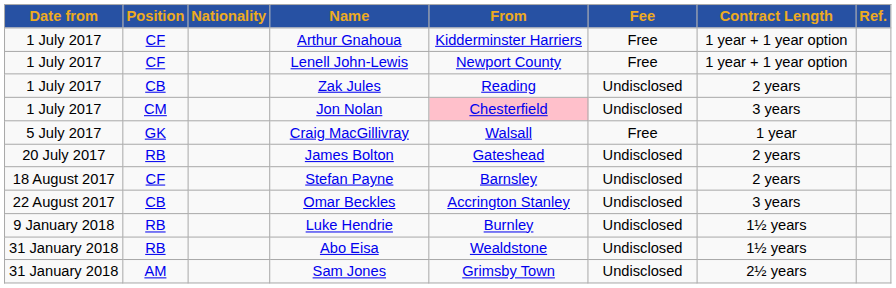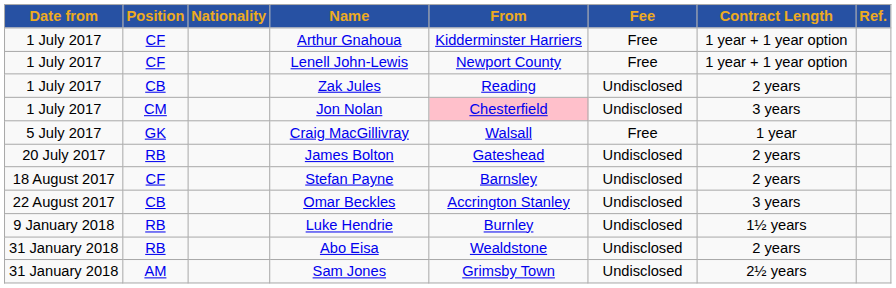 <table class="wikitable"  style="text-align:center; font-size:90%; ">
 <tr>
 <th style="background:#2751A3; color:#EEAB1F; width:110px;">Date from</th>
 <th style="background:#2751A3; color:#EEAB1F; width:50px;">Position</th>
 <th style="background:#2751A3; color:#EEAB1F; width:50px;">Nationality</th>
 <th style="background:#2751A3; color:#EEAB1F; width:150px;">Name</th>
 <th style="background:#2751A3; color:#EEAB1F; width:150px;">From</th>
 <th style="background:#2751A3; color:#EEAB1F; width:100px;">Fee</th>
 <th style="background:#2751A3; color:#EEAB1F; width:150px;">Contract Length</th>
 <th style="background:#2751A3; color:#EEAB1F; width:25px;">Ref.</th>
 </tr>
 <tr>
 <td>1 July 2017</td>
 <td><a href='#'>CF</a></td>
 <td></td>
 <td><a href='#'>Arthur Gnahoua</a></td>
 <td><a href='#'>Kidderminster Harriers</a></td>
 <td>Free</td>
 <td>1 year + 1 year option</td>
 <td></td>
 </tr>
 <tr>
 <td>1 July 2017</td>
 <td><a href='#'>CF</a></td>
 <td></td>
 <td><a href='#'>Lenell John-Lewis</a></td>
 <td><a href='#'>Newport County</a></td>
 <td>Free</td>
 <td>1 year + 1 year option</td>
 <td></td>
 </tr>
 <tr>
 <td>1 July 2017</td>
 <td><a href='#'>CB</a></td>
 <td></td>
 <td><a href='#'>Zak Jules</a></td>
 <td><a href='#'>Reading</a></td>
 <td>Undisclosed</td>
 <td>2 years</td>
 <td></td>
 </tr>
 <tr>
 <td>1 July 2017</td>
 <td><a href='#'>CM</a></td>
 <td></td>
 <td><a href='#'>Jon Nolan</a></td>
 <td style="background: pink;"><a href='#'>Chesterfield</a></td>
 <td>Undisclosed</td>
 <td>3 years</td>
 <td></td>
 </tr>
 <tr>
 <td>5 July 2017</td>
 <td><a href='#'>GK</a></td>
 <td></td>
 <td><a href='#'>Craig MacGillivray</a></td>
 <td><a href='#'>Walsall</a></td>
 <td>Free</td>
 <td>1 year</td>
 <td></td>
 </tr>
 <tr>
 <td>20 July 2017</td>
 <td><a href='#'>RB</a></td>
 <td></td>
 <td><a href='#'>James Bolton</a></td>
 <td><a href='#'>Gateshead</a></td>
 <td>Undisclosed</td>
 <td>2 years</td>
 <td></td>
 </tr>
 <tr>
 <td>18 August 2017</td>
 <td><a href='#'>CF</a></td>
 <td></td>
 <td><a href='#'>Stefan Payne</a></td>
 <td><a href='#'>Barnsley</a></td>
 <td>Undisclosed</td>
 <td>2 years</td>
 <td></td>
 </tr>
 <tr>
 <td>22 August 2017</td>
 <td><a href='#'>CB</a></td>
 <td></td>
 <td><a href='#'>Omar Beckles</a></td>
 <td><a href='#'>Accrington Stanley</a></td>
 <td>Undisclosed</td>
 <td>3 years</td>
 <td></td>
 </tr>
 <tr>
 <td>9 January 2018</td>
 <td><a href='#'>RB</a></td>
 <td></td>
 <td><a href='#'>Luke Hendrie</a></td>
 <td><a href='#'>Burnley</a></td>
 <td>Undisclosed</td>
 <td>1½ years</td>
 <td></td>
 </tr>
 <tr>
 <td>31 January 2018</td>
 <td><a href='#'>RB</a></td>
 <td></td>
 <td><a href='#'>Abo Eisa</a></td>
 <td><a href='#'>Wealdstone</a></td>
 <td>Undisclosed</td>
-<td>1½ years</td>
+<td>2 years</td>
 <td></td>
 </tr>
 <tr>
 <td>31 January 2018</td>
 <td><a href='#'>AM</a></td>
 <td></td>
 <td><a href='#'>Sam Jones</a></td>
 <td><a href='#'>Grimsby Town</a></td>
 <td>Undisclosed</td>
 <td>2½ years</td>
 <td></td>
 </tr>
 </table>
